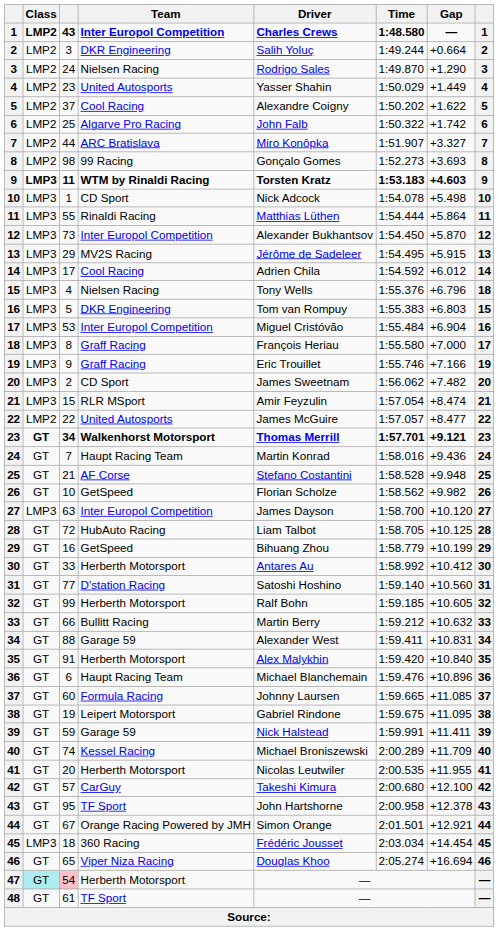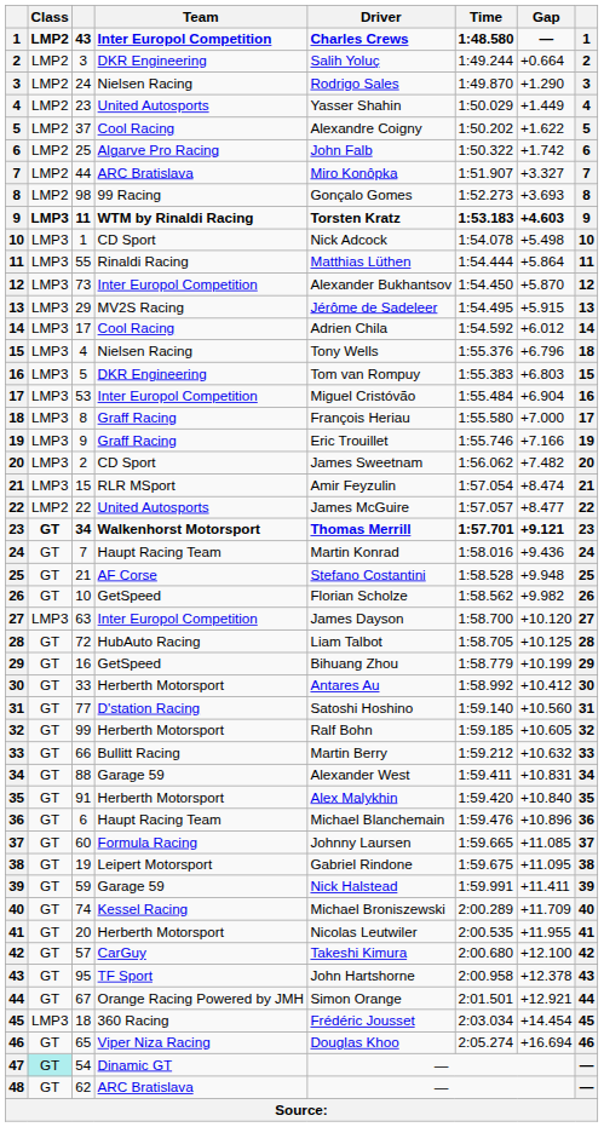 <table class="wikitable sortable" style="font-size: 90%;">
 <tr>
 <th></th>
 <th class="unsortable">Class</th>
 <th class="unsortable"></th>
 <th class="unsortable">Team</th>
 <th class="unsortable">Driver</th>
 <th class="unsortable">Time</th>
 <th class="unsortable">Gap</th>
 <th></th>
 </tr>
 <tr style="font-weight: bold;">
 <th>1</th>
 <td align="center">LMP2</td>
 <td align="center">43</td>
 <td> <a href='#'>Inter Europol Competition</a></td>
 <td> <a href='#'>Charles Crews</a></td>
 <td>1:48.580</td>
 <td align="center">—</td>
 <th>1</th>
 </tr>
 <tr>
 <th>2</th>
 <td align="center">LMP2</td>
 <td align="center">3</td>
 <td> <a href='#'>DKR Engineering</a></td>
 <td> <a href='#'>Salih Yoluç</a></td>
 <td>1:49.244</td>
 <td>+0.664</td>
 <th>2</th>
 </tr>
 <tr>
 <th>3</th>
 <td align="center">LMP2</td>
 <td align="center">24</td>
 <td> Nielsen Racing</td>
 <td> <a href='#'>Rodrigo Sales</a></td>
 <td>1:49.870</td>
 <td>+1.290</td>
 <th>3</th>
 </tr>
 <tr>
 <th>4</th>
 <td align="center">LMP2</td>
 <td align="center">23</td>
 <td> <a href='#'>United Autosports</a></td>
 <td> Yasser Shahin</td>
 <td>1:50.029</td>
 <td>+1.449</td>
 <th>4</th>
 </tr>
 <tr>
 <th>5</th>
 <td align="center">LMP2</td>
 <td align="center">37</td>
 <td> <a href='#'>Cool Racing</a></td>
 <td> Alexandre Coigny</td>
 <td>1:50.202</td>
 <td>+1.622</td>
 <th>5</th>
 </tr>
 <tr>
 <th>6</th>
 <td align="center">LMP2</td>
 <td align="center">25</td>
 <td> <a href='#'>Algarve Pro Racing</a></td>
 <td> <a href='#'>John Falb</a></td>
 <td>1:50.322</td>
 <td>+1.742</td>
 <th>6</th>
 </tr>
 <tr>
 <th>7</th>
 <td align="center">LMP2</td>
 <td align="center">44</td>
 <td> <a href='#'>ARC Bratislava</a></td>
 <td> <a href='#'>Miro Konôpka</a></td>
 <td>1:51.907</td>
 <td>+3.327</td>
 <th>7</th>
 </tr>
 <tr>
 <th>8</th>
 <td align="center">LMP2</td>
 <td align="center">98</td>
 <td> 99 Racing</td>
 <td> Gonçalo Gomes</td>
 <td>1:52.273</td>
 <td>+3.693</td>
 <th>8</th>
 </tr>
 <tr style="font-weight: bold;">
 <th>9</th>
 <td align="center">LMP3</td>
 <td align="center">11</td>
 <td> WTM by Rinaldi Racing</td>
 <td> Torsten Kratz</td>
 <td>1:53.183</td>
 <td>+4.603</td>
 <th>9</th>
 </tr>
 <tr>
 <th>10</th>
 <td align="center">LMP3</td>
 <td align="center">1</td>
 <td> CD Sport</td>
 <td> Nick Adcock</td>
 <td>1:54.078</td>
 <td>+5.498</td>
 <th>10</th>
 </tr>
 <tr>
 <th>11</th>
 <td align="center">LMP3</td>
 <td align="center">55</td>
 <td> Rinaldi Racing</td>
 <td> <a href='#'>Matthias Lüthen</a></td>
 <td>1:54.444</td>
 <td>+5.864</td>
 <th>11</th>
 </tr>
 <tr>
 <th>12</th>
 <td align="center">LMP3</td>
 <td align="center">73</td>
 <td> <a href='#'>Inter Europol Competition</a></td>
 <td> Alexander Bukhantsov</td>
 <td>1:54.450</td>
 <td>+5.870</td>
 <th>12</th>
 </tr>
 <tr>
 <th>13</th>
 <td align="center">LMP3</td>
 <td align="center">29</td>
 <td> MV2S Racing</td>
 <td> <a href='#'>Jérôme de Sadeleer</a></td>
 <td>1:54.495</td>
 <td>+5.915</td>
 <th>13</th>
 </tr>
 <tr>
 <th>14</th>
 <td align="center">LMP3</td>
 <td align="center">17</td>
 <td> <a href='#'>Cool Racing</a></td>
 <td> Adrien Chila</td>
 <td>1:54.592</td>
 <td>+6.012</td>
 <th>14</th>
 </tr>
 <tr>
 <th>15</th>
 <td align="center">LMP3</td>
 <td align="center">4</td>
 <td> Nielsen Racing</td>
 <td> Tony Wells</td>
 <td>1:55.376</td>
 <td>+6.796</td>
 <th>18</th>
 </tr>
 <tr>
 <th>16</th>
 <td align="center">LMP3</td>
 <td align="center">5</td>
 <td> <a href='#'>DKR Engineering</a></td>
 <td> Tom van Rompuy</td>
 <td>1:55.383</td>
 <td>+6.803</td>
 <th>15</th>
 </tr>
 <tr>
 <th>17</th>
 <td align="center">LMP3</td>
 <td align="center">53</td>
 <td> <a href='#'>Inter Europol Competition</a></td>
 <td> Miguel Cristóvão</td>
 <td>1:55.484</td>
 <td>+6.904</td>
 <th>16</th>
 </tr>
 <tr>
 <th>18</th>
 <td align="center">LMP3</td>
 <td align="center">8</td>
 <td> <a href='#'>Graff Racing</a></td>
 <td> François Heriau</td>
 <td>1:55.580</td>
 <td>+7.000</td>
 <th>17</th>
 </tr>
 <tr>
 <th>19</th>
 <td align="center">LMP3</td>
 <td align="center">9</td>
 <td> <a href='#'>Graff Racing</a></td>
 <td> Eric Trouillet</td>
 <td>1:55.746</td>
 <td>+7.166</td>
 <th>19</th>
 </tr>
 <tr>
 <th>20</th>
 <td align="center">LMP3</td>
 <td align="center">2</td>
 <td> CD Sport</td>
 <td> James Sweetnam</td>
 <td>1:56.062</td>
 <td>+7.482</td>
 <th>20</th>
 </tr>
 <tr>
 <th>21</th>
 <td align="center">LMP3</td>
 <td align="center">15</td>
 <td> RLR MSport</td>
 <td> Amir Feyzulin</td>
 <td>1:57.054</td>
 <td>+8.474</td>
 <th>21</th>
 </tr>
 <tr>
 <th>22</th>
 <td align="center">LMP2</td>
 <td align="center">22</td>
 <td> <a href='#'>United Autosports</a></td>
 <td> James McGuire</td>
 <td>1:57.057</td>
 <td>+8.477</td>
 <th>22</th>
 </tr>
 <tr style="font-weight: bold;">
 <th>23</th>
 <td align="center">GT</td>
 <td align="center">34</td>
 <td> Walkenhorst Motorsport</td>
 <td> <a href='#'>Thomas Merrill</a></td>
 <td>1:57.701</td>
 <td>+9.121</td>
 <th>23</th>
 </tr>
 <tr>
 <th>24</th>
 <td align="center">GT</td>
 <td align="center">7</td>
 <td> Haupt Racing Team</td>
 <td> Martin Konrad</td>
 <td>1:58.016</td>
 <td>+9.436</td>
 <th>24</th>
 </tr>
 <tr>
 <th>25</th>
 <td align="center">GT</td>
 <td align="center">21</td>
 <td> <a href='#'>AF Corse</a></td>
 <td> <a href='#'>Stefano Costantini</a></td>
 <td>1:58.528</td>
 <td>+9.948</td>
 <th>25</th>
 </tr>
 <tr>
 <th>26</th>
 <td align="center">GT</td>
 <td align="center">10</td>
 <td> GetSpeed</td>
 <td> Florian Scholze</td>
 <td>1:58.562</td>
 <td>+9.982</td>
 <th>26</th>
 </tr>
 <tr>
 <th>27</th>
 <td align="center">LMP3</td>
 <td align="center">63</td>
 <td> <a href='#'>Inter Europol Competition</a></td>
 <td> James Dayson</td>
 <td>1:58.700</td>
 <td>+10.120</td>
 <th>27</th>
 </tr>
 <tr>
 <th>28</th>
 <td align="center">GT</td>
 <td align="center">72</td>
 <td> HubAuto Racing</td>
 <td> Liam Talbot</td>
 <td>1:58.705</td>
 <td>+10.125</td>
 <th>28</th>
 </tr>
 <tr>
 <th>29</th>
 <td align="center">GT</td>
 <td align="center">16</td>
 <td> GetSpeed</td>
 <td> Bihuang Zhou</td>
 <td>1:58.779</td>
 <td>+10.199</td>
 <th>29</th>
 </tr>
 <tr>
 <th>30</th>
 <td align="center">GT</td>
 <td align="center">33</td>
 <td> Herberth Motorsport</td>
 <td> <a href='#'>Antares Au</a></td>
 <td>1:58.992</td>
 <td>+10.412</td>
 <th>30</th>
 </tr>
 <tr>
 <th>31</th>
 <td align="center">GT</td>
 <td align="center">77</td>
 <td> <a href='#'>D'station Racing</a></td>
 <td> Satoshi Hoshino</td>
 <td>1:59.140</td>
 <td>+10.560</td>
 <th>31</th>
 </tr>
 <tr>
 <th>32</th>
 <td align="center">GT</td>
 <td align="center">99</td>
 <td> Herberth Motorsport</td>
 <td> Ralf Bohn</td>
 <td>1:59.185</td>
 <td>+10.605</td>
 <th>32</th>
 </tr>
 <tr>
 <th>33</th>
 <td align="center">GT</td>
 <td align="center">66</td>
 <td> Bullitt Racing</td>
 <td> Martin Berry</td>
 <td>1:59.212</td>
 <td>+10.632</td>
 <th>33</th>
 </tr>
 <tr>
 <th>34</th>
 <td align="center">GT</td>
 <td align="center">88</td>
 <td> Garage 59</td>
 <td> Alexander West</td>
 <td>1:59.411</td>
 <td>+10.831</td>
 <th>34</th>
 </tr>
 <tr>
 <th>35</th>
 <td align="center">GT</td>
 <td align="center">91</td>
 <td> Herberth Motorsport</td>
 <td> <a href='#'>Alex Malykhin</a></td>
 <td>1:59.420</td>
 <td>+10.840</td>
 <th>35</th>
 </tr>
 <tr>
 <th>36</th>
 <td align="center">GT</td>
 <td align="center">6</td>
 <td> Haupt Racing Team</td>
 <td> Michael Blanchemain</td>
 <td>1:59.476</td>
 <td>+10.896</td>
 <th>36</th>
 </tr>
 <tr>
 <th>37</th>
 <td align="center">GT</td>
 <td align="center">60</td>
 <td> <a href='#'>Formula Racing</a></td>
 <td> Johnny Laursen</td>
 <td>1:59.665</td>
 <td>+11.085</td>
 <th>37</th>
 </tr>
 <tr>
 <th>38</th>
 <td align="center">GT</td>
 <td align="center">19</td>
 <td> Leipert Motorsport</td>
 <td> Gabriel Rindone</td>
 <td>1:59.675</td>
 <td>+11.095</td>
 <th>38</th>
 </tr>
 <tr>
 <th>39</th>
 <td align="center">GT</td>
 <td align="center">59</td>
 <td> Garage 59</td>
 <td> <a href='#'>Nick Halstead</a></td>
 <td>1:59.991</td>
 <td>+11.411</td>
 <th>39</th>
 </tr>
 <tr>
 <th>40</th>
 <td align="center">GT</td>
 <td align="center">74</td>
 <td> <a href='#'>Kessel Racing</a></td>
 <td> Michael Broniszewski</td>
 <td>2:00.289</td>
 <td>+11.709</td>
 <th>40</th>
 </tr>
 <tr>
 <th>41</th>
 <td align="center">GT</td>
 <td align="center">20</td>
 <td> Herberth Motorsport</td>
 <td> Nicolas Leutwiler</td>
 <td>2:00.535</td>
 <td>+11.955</td>
 <th>41</th>
 </tr>
 <tr>
 <th>42</th>
 <td align="center">GT</td>
 <td align="center">57</td>
 <td> <a href='#'>CarGuy</a></td>
 <td> <a href='#'>Takeshi Kimura</a></td>
 <td>2:00.680</td>
 <td>+12.100</td>
 <th>42</th>
 </tr>
 <tr>
 <th>43</th>
 <td align="center">GT</td>
 <td align="center">95</td>
 <td> <a href='#'>TF Sport</a></td>
 <td> John Hartshorne</td>
 <td>2:00.958</td>
 <td>+12.378</td>
 <th>43</th>
 </tr>
 <tr>
 <th>44</th>
 <td align="center">GT</td>
 <td align="center">67</td>
 <td> Orange Racing Powered by JMH</td>
 <td> Simon Orange</td>
 <td>2:01.501</td>
 <td>+12.921</td>
 <th>44</th>
 </tr>
 <tr>
 <th>45</th>
 <td align="center">LMP3</td>
 <td align="center">18</td>
 <td> 360 Racing</td>
 <td> <a href='#'>Frédéric Jousset</a></td>
 <td>2:03.034</td>
 <td>+14.454</td>
 <th>45</th>
 </tr>
 <tr>
 <th>46</th>
 <td align="center">GT</td>
 <td align="center">65</td>
 <td> <a href='#'>Viper Niza Racing</a></td>
 <td> <a href='#'>Douglas Khoo</a></td>
 <td>2:05.274</td>
 <td>+16.694</td>
 <th>46</th>
 </tr>
 <tr>
 <th>47</th>
 <td align="center" style="background: paleturquoise;">GT</td>
-<td align="center" style="background: pink;">54</td>
-<td> Herberth Motorsport</td>
+<td align="center">54</td>
+<td> <a href='#'>Dinamic GT</a></td>
 <td colspan="3" align="center">—</td>
 <th>—</th>
 </tr>
 <tr>
 <th>48</th>
 <td align="center">GT</td>
-<td align="center">61</td>
-<td> <a href='#'>TF Sport</a></td>
+<td align="center">62</td>
+<td> <a href='#'>ARC Bratislava</a></td>
 <td colspan="3" align="center">—</td>
 <th>—</th>
 </tr>
 <tr>
 <th colspan="8">Source:</th>
 </tr>
 </table>
